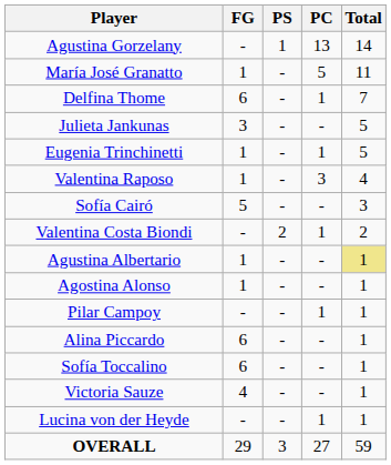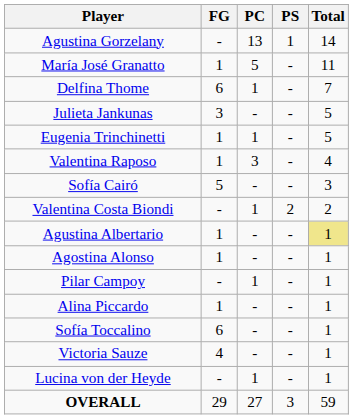 <table class="wikitable sortable" style="text-align:center">
 <tr>
 <th width=200px>Player</th>
 <th width=30px>FG</th>
+<th width=30px>PC</th>
 <th width=30px>PS</th>
-<th width=30px>PC</th>
 <th width=30px>Total</th>
 </tr>
 <tr>
 <td><a href='#'>Agustina Gorzelany</a></td>
 <td>-</td>
+<td>13</td>
 <td>1</td>
-<td>13</td>
 <td>14</td>
 </tr>
 <tr>
 <td><a href='#'>María José Granatto</a></td>
 <td>1</td>
+<td>5</td>
 <td>-</td>
-<td>5</td>
 <td>11</td>
 </tr>
 <tr>
 <td><a href='#'>Delfina Thome</a></td>
 <td>6</td>
+<td>1</td>
 <td>-</td>
-<td>1</td>
 <td>7</td>
 </tr>
 <tr>
 <td><a href='#'>Julieta Jankunas</a></td>
 <td>3</td>
 <td>-</td>
 <td>-</td>
 <td>5</td>
 </tr>
 <tr>
 <td><a href='#'>Eugenia Trinchinetti</a></td>
 <td>1</td>
+<td>1</td>
 <td>-</td>
-<td>1</td>
 <td>5</td>
 </tr>
 <tr>
 <td><a href='#'>Valentina Raposo</a></td>
 <td>1</td>
+<td>3</td>
 <td>-</td>
-<td>3</td>
 <td>4</td>
 </tr>
 <tr>
 <td><a href='#'>Sofía Cairó</a></td>
 <td>5</td>
 <td>-</td>
 <td>-</td>
 <td>3</td>
 </tr>
 <tr>
 <td><a href='#'>Valentina Costa Biondi</a></td>
 <td>-</td>
+<td>1</td>
 <td>2</td>
-<td>1</td>
 <td>2</td>
 </tr>
 <tr>
 <td><a href='#'>Agustina Albertario</a></td>
 <td>1</td>
 <td>-</td>
 <td>-</td>
 <td style="background: khaki;">1</td>
 </tr>
 <tr>
 <td><a href='#'>Agostina Alonso</a></td>
 <td>1</td>
 <td>-</td>
 <td>-</td>
 <td>1</td>
 </tr>
 <tr>
 <td><a href='#'>Pilar Campoy</a></td>
 <td>-</td>
+<td>1</td>
 <td>-</td>
-<td>1</td>
 <td>1</td>
 </tr>
 <tr>
 <td><a href='#'>Alina Piccardo</a></td>
-<td>6</td>
+<td>1</td>
 <td>-</td>
 <td>-</td>
 <td>1</td>
 </tr>
 <tr>
 <td><a href='#'>Sofía Toccalino</a></td>
 <td>6</td>
 <td>-</td>
 <td>-</td>
 <td>1</td>
 </tr>
 <tr>
 <td><a href='#'>Victoria Sauze</a></td>
 <td>4</td>
 <td>-</td>
 <td>-</td>
 <td>1</td>
 </tr>
 <tr>
 <td><a href='#'>Lucina von der Heyde</a></td>
 <td>-</td>
+<td>1</td>
 <td>-</td>
-<td>1</td>
 <td>1</td>
 </tr>
 <tr>
 <td><strong>OVERALL</strong></td>
 <td>29</td>
+<td>27</td>
 <td>3</td>
-<td>27</td>
 <td>59</td>
 </tr>
 </table>
